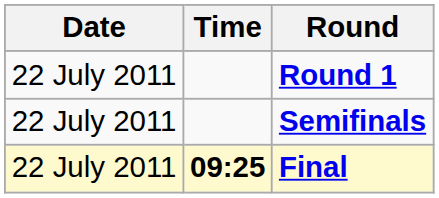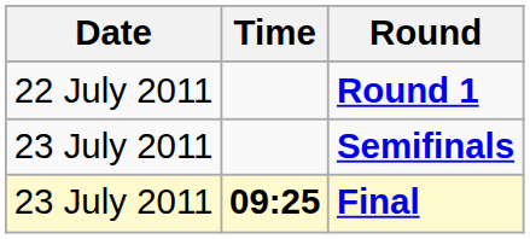 <table class="wikitable">
 <tr>
 <th>Date</th>
 <th>Time</th>
 <th>Round</th>
 </tr>
 <tr>
 <td>22 July 2011</td>
 <td></td>
 <td><strong><a href='#'>Round 1</a></strong></td>
 </tr>
 <tr>
-<td>22 July 2011</td>
+<td>23 July 2011</td>
 <td></td>
 <td><strong><a href='#'>Semifinals</a></strong></td>
 </tr>
 <tr style=background:lemonchiffon>
-<td>22 July 2011</td>
+<td>23 July 2011</td>
 <td><strong>09:25</strong></td>
 <td><strong><a href='#'>Final</a></strong></td>
 </tr>
 </table>
